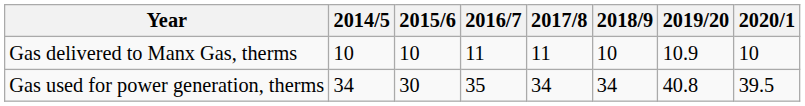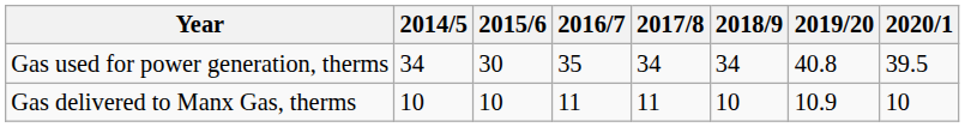 <table class="wikitable">
 <tr>
 <th>Year</th>
 <th>2014/5</th>
 <th>2015/6</th>
 <th>2016/7</th>
 <th>2017/8</th>
 <th>2018/9</th>
 <th>2019/20</th>
 <th>2020/1</th>
 </tr>
 <tr>
+<td>Gas used for  power generation, therms</td>
+<td>34</td>
+<td>30</td>
+<td>35</td>
+<td>34</td>
+<td>34</td>
+<td>40.8</td>
+<td>39.5</td>
+</tr>
+<tr>
 <td>Gas delivered  to Manx Gas, therms</td>
 <td>10</td>
 <td>10</td>
 <td>11</td>
 <td>11</td>
 <td>10</td>
 <td>10.9</td>
 <td>10</td>
 </tr>
-<tr>
-<td>Gas used for  power generation, therms</td>
-<td>34</td>
-<td>30</td>
-<td>35</td>
-<td>34</td>
-<td>34</td>
-<td>40.8</td>
-<td>39.5</td>
-</tr>
 </table>
